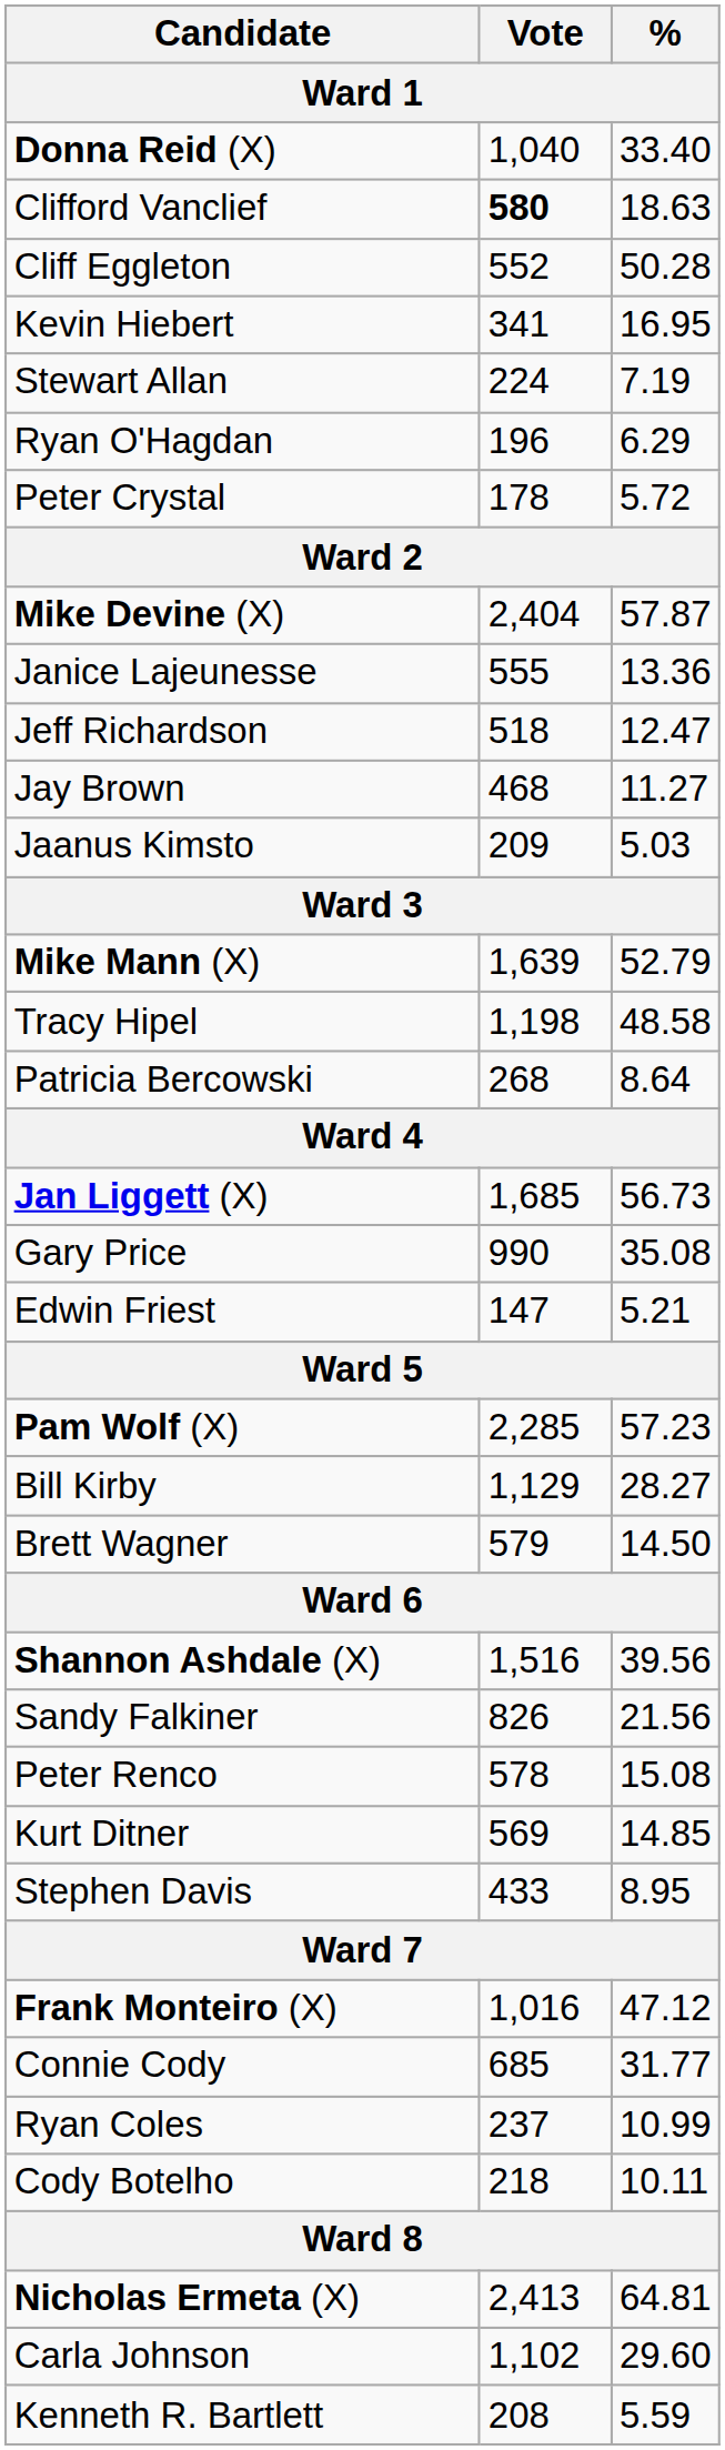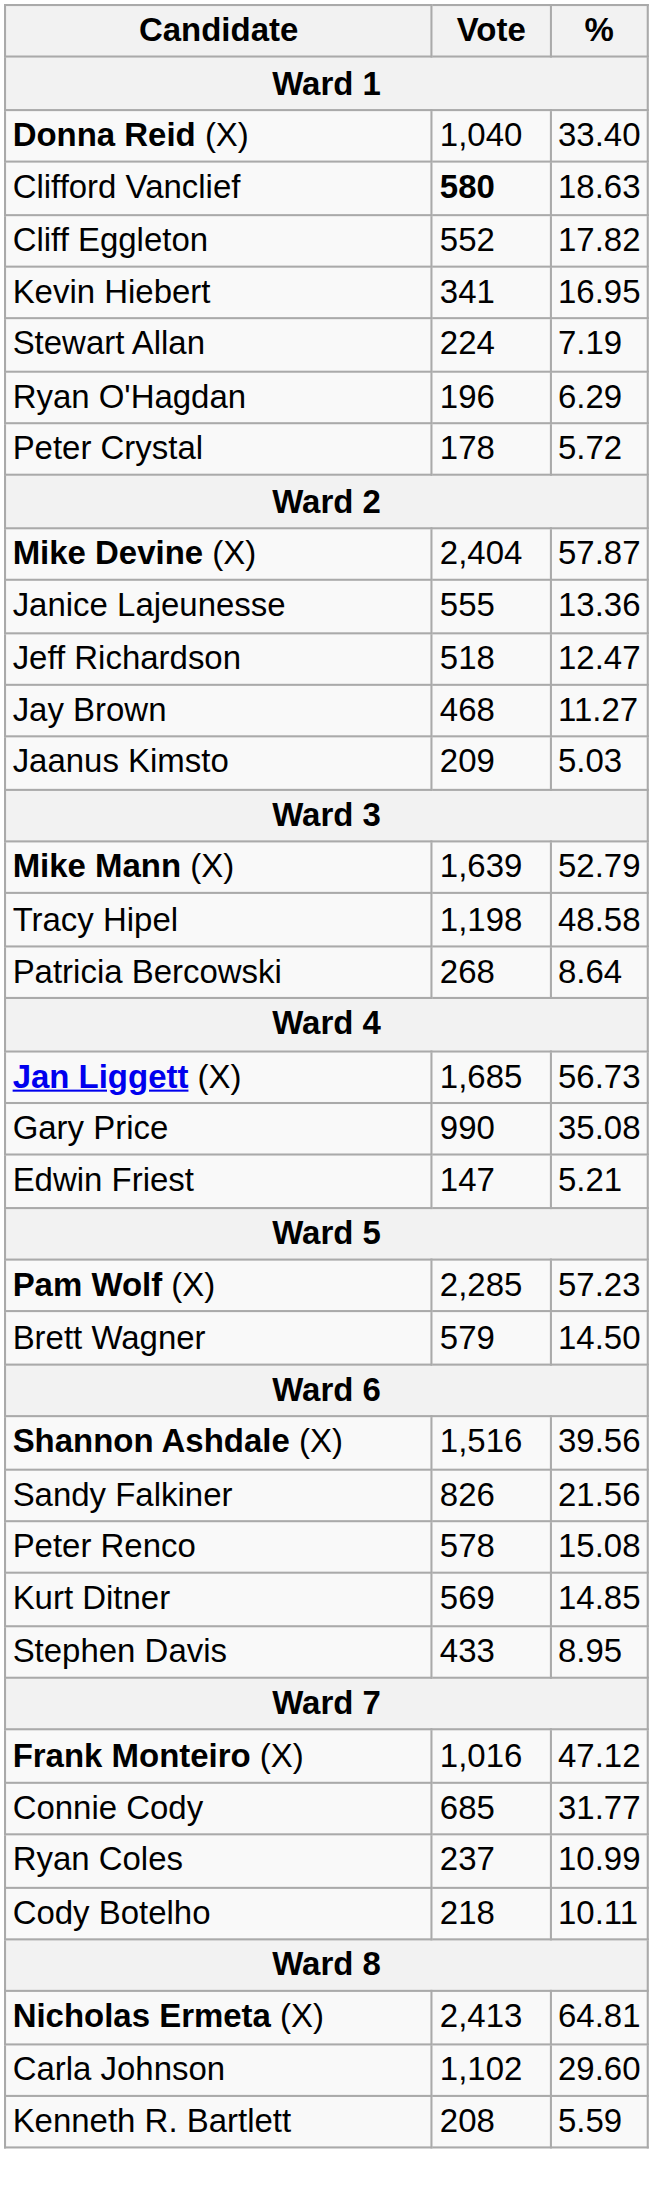 <table class="wikitable">
 <tr>
 <th bgcolor="#DDDDFF" width="200px">Candidate</th>
 <th bgcolor="#DDDDFF" width="50px">Vote</th>
 <th bgcolor="#DDDDFF" width="30px">%</th>
 </tr>
 <tr>
 <th colspan="3">Ward 1</th>
 </tr>
 <tr>
 <td><strong>Donna Reid</strong> (X)</td>
 <td>1,040</td>
 <td>33.40</td>
 </tr>
 <tr>
 <td>Clifford Vanclief</td>
 <td><strong>580</strong></td>
 <td>18.63</td>
 </tr>
 <tr>
 <td>Cliff Eggleton</td>
 <td>552</td>
-<td>50.28</td>
+<td>17.82</td>
 </tr>
 <tr>
 <td>Kevin Hiebert</td>
 <td>341</td>
 <td>16.95</td>
 </tr>
 <tr>
 <td>Stewart Allan</td>
 <td>224</td>
 <td>7.19</td>
 </tr>
 <tr>
 <td>Ryan O'Hagdan</td>
 <td>196</td>
 <td>6.29</td>
 </tr>
 <tr>
 <td>Peter Crystal</td>
 <td>178</td>
 <td>5.72</td>
 </tr>
 <tr>
 <th colspan="3">Ward 2</th>
 </tr>
 <tr>
 <td><strong>Mike Devine</strong> (X)</td>
 <td>2,404</td>
 <td>57.87</td>
 </tr>
 <tr>
 <td>Janice Lajeunesse</td>
 <td>555</td>
 <td>13.36</td>
 </tr>
 <tr>
 <td>Jeff Richardson</td>
 <td>518</td>
 <td>12.47</td>
 </tr>
 <tr>
 <td>Jay Brown</td>
 <td>468</td>
 <td>11.27</td>
 </tr>
 <tr>
 <td>Jaanus Kimsto</td>
 <td>209</td>
 <td>5.03</td>
 </tr>
 <tr>
 <th colspan="3">Ward 3</th>
 </tr>
 <tr>
 <td><strong>Mike Mann</strong> (X)</td>
 <td>1,639</td>
 <td>52.79</td>
 </tr>
 <tr>
 <td>Tracy Hipel</td>
 <td>1,198</td>
 <td>48.58</td>
 </tr>
 <tr>
 <td>Patricia Bercowski</td>
 <td>268</td>
 <td>8.64</td>
 </tr>
 <tr>
 <th colspan="3">Ward 4</th>
 </tr>
 <tr>
 <td><strong><a href='#'>Jan Liggett</a></strong> (X)</td>
 <td>1,685</td>
 <td>56.73</td>
 </tr>
 <tr>
 <td>Gary Price</td>
 <td>990</td>
 <td>35.08</td>
 </tr>
 <tr>
 <td>Edwin Friest</td>
 <td>147</td>
 <td>5.21</td>
 </tr>
 <tr>
 <th colspan="3">Ward 5</th>
 </tr>
 <tr>
 <td><strong>Pam Wolf</strong> (X)</td>
 <td>2,285</td>
 <td>57.23</td>
 </tr>
 <tr>
-<td>Bill Kirby</td>
-<td>1,129</td>
-<td>28.27</td>
-</tr>
-<tr>
 <td>Brett Wagner</td>
 <td>579</td>
 <td>14.50</td>
 </tr>
 <tr>
 <th colspan="3">Ward 6</th>
 </tr>
 <tr>
 <td><strong>Shannon Ashdale</strong> (X)</td>
 <td>1,516</td>
 <td>39.56</td>
 </tr>
 <tr>
 <td>Sandy Falkiner</td>
 <td>826</td>
 <td>21.56</td>
 </tr>
 <tr>
 <td>Peter Renco</td>
 <td>578</td>
 <td>15.08</td>
 </tr>
 <tr>
 <td>Kurt Ditner</td>
 <td>569</td>
 <td>14.85</td>
 </tr>
 <tr>
 <td>Stephen Davis</td>
 <td>433</td>
 <td>8.95</td>
 </tr>
 <tr>
 <th colspan="3">Ward 7</th>
 </tr>
 <tr>
 <td><strong>Frank Monteiro</strong> (X)</td>
 <td>1,016</td>
 <td>47.12</td>
 </tr>
 <tr>
 <td>Connie Cody</td>
 <td>685</td>
 <td>31.77</td>
 </tr>
 <tr>
 <td>Ryan Coles</td>
 <td>237</td>
 <td>10.99</td>
 </tr>
 <tr>
 <td>Cody Botelho</td>
 <td>218</td>
 <td>10.11</td>
 </tr>
 <tr>
 <th colspan="3">Ward 8</th>
 </tr>
 <tr>
 <td><strong>Nicholas Ermeta</strong> (X)</td>
 <td>2,413</td>
 <td>64.81</td>
 </tr>
 <tr>
 <td>Carla Johnson</td>
 <td>1,102</td>
 <td>29.60</td>
 </tr>
 <tr>
 <td>Kenneth R. Bartlett</td>
 <td>208</td>
 <td>5.59</td>
 </tr>
 </table>
